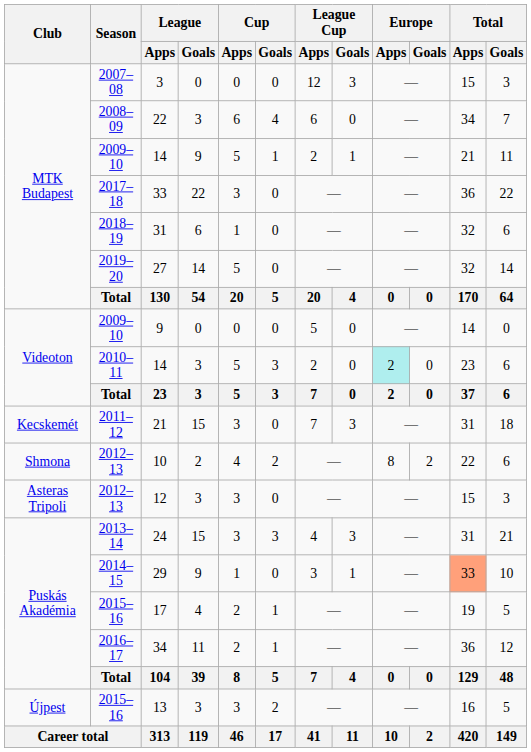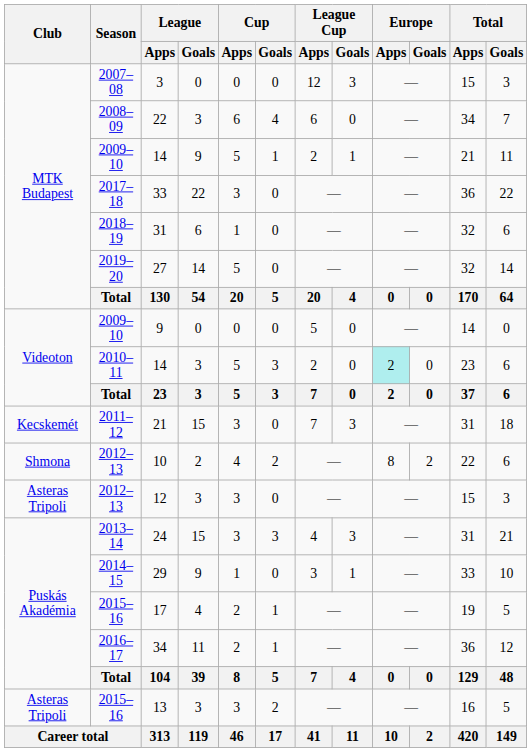 <table class="wikitable" style="text-align: center;">
 <tr>
 <th rowspan="2">Club</th>
 <th rowspan="2">Season</th>
 <th colspan="2">League</th>
 <th colspan="2">Cup</th>
 <th colspan="2">League Cup</th>
 <th colspan="2">Europe</th>
 <th colspan="2">Total</th>
 </tr>
 <tr>
 <th>Apps</th>
 <th>Goals</th>
 <th>Apps</th>
 <th>Goals</th>
 <th>Apps</th>
 <th>Goals</th>
 <th>Apps</th>
 <th>Goals</th>
 <th>Apps</th>
 <th>Goals</th>
 </tr>
 <tr>
 <td rowspan="7"><a href='#'>MTK Budapest</a></td>
 <td><a href='#'>2007–08</a></td>
 <td>3</td>
 <td>0</td>
 <td>0</td>
 <td>0</td>
 <td>12</td>
 <td>3</td>
 <td colspan="2">—</td>
 <td>15</td>
 <td>3</td>
 </tr>
 <tr>
 <td><a href='#'>2008–09</a></td>
 <td>22</td>
 <td>3</td>
 <td>6</td>
 <td>4</td>
 <td>6</td>
 <td>0</td>
 <td colspan="2">—</td>
 <td>34</td>
 <td>7</td>
 </tr>
 <tr>
 <td><a href='#'>2009–10</a></td>
 <td>14</td>
 <td>9</td>
 <td>5</td>
 <td>1</td>
 <td>2</td>
 <td>1</td>
 <td colspan="2">—</td>
 <td>21</td>
 <td>11</td>
 </tr>
 <tr>
 <td><a href='#'>2017–18</a></td>
 <td>33</td>
 <td>22</td>
 <td>3</td>
 <td>0</td>
 <td colspan="2">—</td>
 <td colspan="2">—</td>
 <td>36</td>
 <td>22</td>
 </tr>
 <tr>
 <td><a href='#'>2018–19</a></td>
 <td>31</td>
 <td>6</td>
 <td>1</td>
 <td>0</td>
 <td colspan="2">—</td>
 <td colspan="2">—</td>
 <td>32</td>
 <td>6</td>
 </tr>
 <tr>
 <td><a href='#'>2019–20</a></td>
 <td>27</td>
 <td>14</td>
 <td>5</td>
 <td>0</td>
 <td colspan="2">—</td>
 <td colspan="2">—</td>
 <td>32</td>
 <td>14</td>
 </tr>
 <tr>
 <th>Total</th>
 <th>130</th>
 <th>54</th>
 <th>20</th>
 <th>5</th>
 <th>20</th>
 <th>4</th>
 <th>0</th>
 <th>0</th>
 <th>170</th>
 <th>64</th>
 </tr>
 <tr>
 <td rowspan="3"><a href='#'>Videoton</a></td>
 <td><a href='#'>2009–10</a></td>
 <td>9</td>
 <td>0</td>
 <td>0</td>
 <td>0</td>
 <td>5</td>
 <td>0</td>
 <td colspan="2">—</td>
 <td>14</td>
 <td>0</td>
 </tr>
 <tr>
 <td><a href='#'>2010–11</a></td>
 <td>14</td>
 <td>3</td>
 <td>5</td>
 <td>3</td>
 <td>2</td>
 <td>0</td>
 <td style="background: paleturquoise;">2</td>
 <td>0</td>
 <td>23</td>
 <td>6</td>
 </tr>
 <tr>
 <th>Total</th>
 <th>23</th>
 <th>3</th>
 <th>5</th>
 <th>3</th>
 <th>7</th>
 <th>0</th>
 <th>2</th>
 <th>0</th>
 <th>37</th>
 <th>6</th>
 </tr>
 <tr>
 <td><a href='#'>Kecskemét</a></td>
 <td><a href='#'>2011–12</a></td>
 <td>21</td>
 <td>15</td>
 <td>3</td>
 <td>0</td>
 <td>7</td>
 <td>3</td>
 <td colspan="2">—</td>
 <td>31</td>
 <td>18</td>
 </tr>
 <tr>
 <td><a href='#'>Shmona</a></td>
 <td><a href='#'>2012–13</a></td>
 <td>10</td>
 <td>2</td>
 <td>4</td>
 <td>2</td>
 <td colspan="2">—</td>
 <td>8</td>
 <td>2</td>
 <td>22</td>
 <td>6</td>
 </tr>
 <tr>
 <td><a href='#'>Asteras Tripoli</a></td>
 <td><a href='#'>2012–13</a></td>
 <td>12</td>
 <td>3</td>
 <td>3</td>
 <td>0</td>
 <td colspan="2">—</td>
 <td colspan="2">—</td>
 <td>15</td>
 <td>3</td>
 </tr>
 <tr>
 <td rowspan="5"><a href='#'>Puskás Akadémia</a></td>
 <td><a href='#'>2013–14</a></td>
 <td>24</td>
 <td>15</td>
 <td>3</td>
 <td>3</td>
 <td>4</td>
 <td>3</td>
 <td colspan="2">—</td>
 <td>31</td>
 <td>21</td>
 </tr>
 <tr>
 <td><a href='#'>2014–15</a></td>
 <td>29</td>
 <td>9</td>
 <td>1</td>
 <td>0</td>
 <td>3</td>
 <td>1</td>
 <td colspan="2">—</td>
-<td style="background: lightsalmon;">33</td>
+<td>33</td>
 <td>10</td>
 </tr>
 <tr>
 <td><a href='#'>2015–16</a></td>
 <td>17</td>
 <td>4</td>
 <td>2</td>
 <td>1</td>
 <td colspan="2">—</td>
 <td colspan="2">—</td>
 <td>19</td>
 <td>5</td>
 </tr>
 <tr>
 <td><a href='#'>2016–17</a></td>
 <td>34</td>
 <td>11</td>
 <td>2</td>
 <td>1</td>
 <td colspan="2">—</td>
 <td colspan="2">—</td>
 <td>36</td>
 <td>12</td>
 </tr>
 <tr>
 <th>Total</th>
 <th>104</th>
 <th>39</th>
 <th>8</th>
 <th>5</th>
 <th>7</th>
 <th>4</th>
 <th>0</th>
 <th>0</th>
 <th>129</th>
 <th>48</th>
 </tr>
 <tr>
-<td><a href='#'>Újpest</a></td>
+<td><a href='#'>Asteras Tripoli</a></td>
 <td><a href='#'>2015–16</a></td>
 <td>13</td>
 <td>3</td>
 <td>3</td>
 <td>2</td>
 <td colspan="2">—</td>
 <td colspan="2">—</td>
 <td>16</td>
 <td>5</td>
 </tr>
 <tr>
 <th colspan="2">Career total</th>
 <th>313</th>
 <th>119</th>
 <th>46</th>
 <th>17</th>
 <th>41</th>
 <th>11</th>
 <th>10</th>
 <th>2</th>
 <th>420</th>
 <th>149</th>
 </tr>
 </table>
